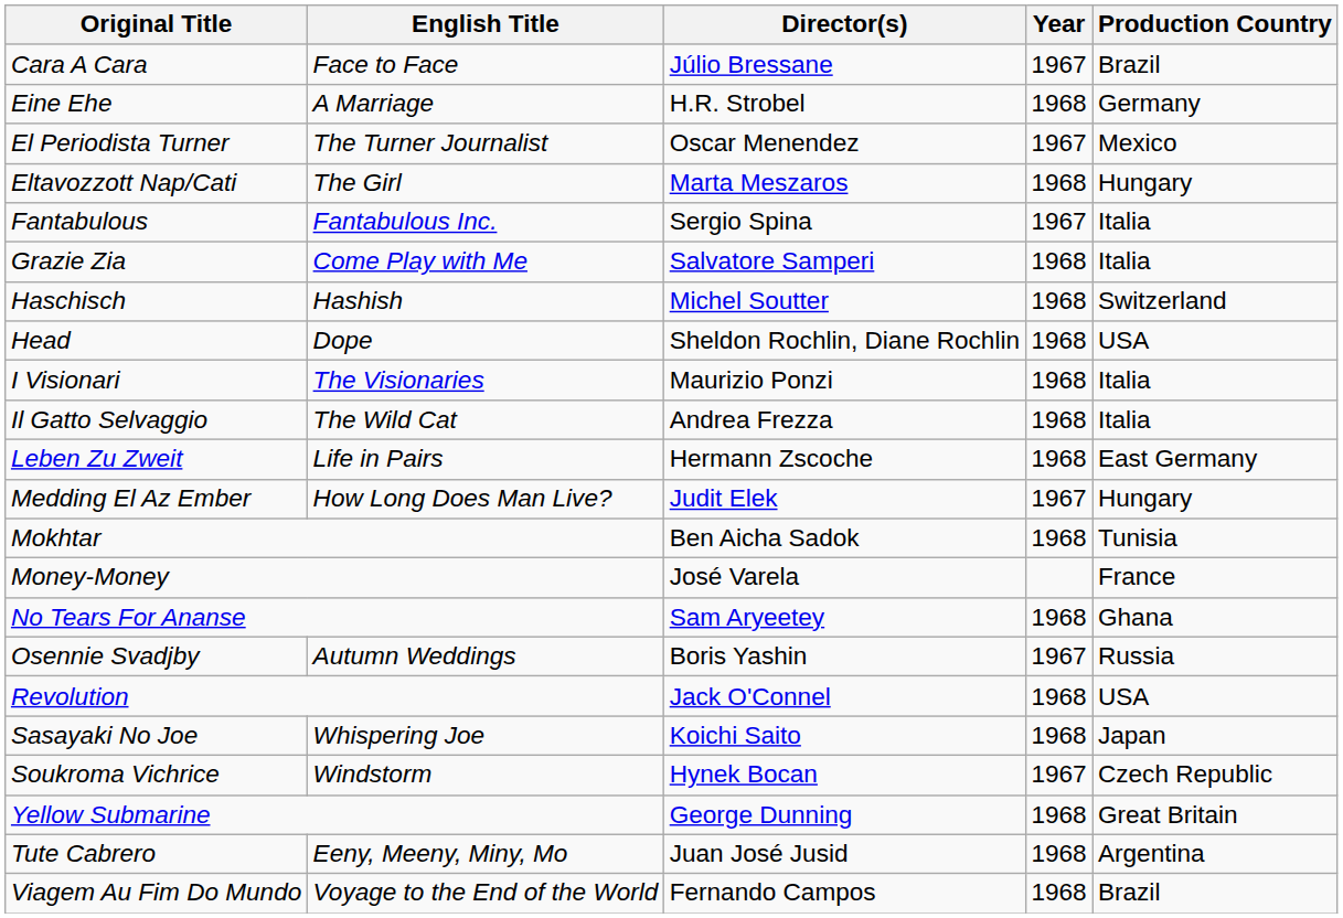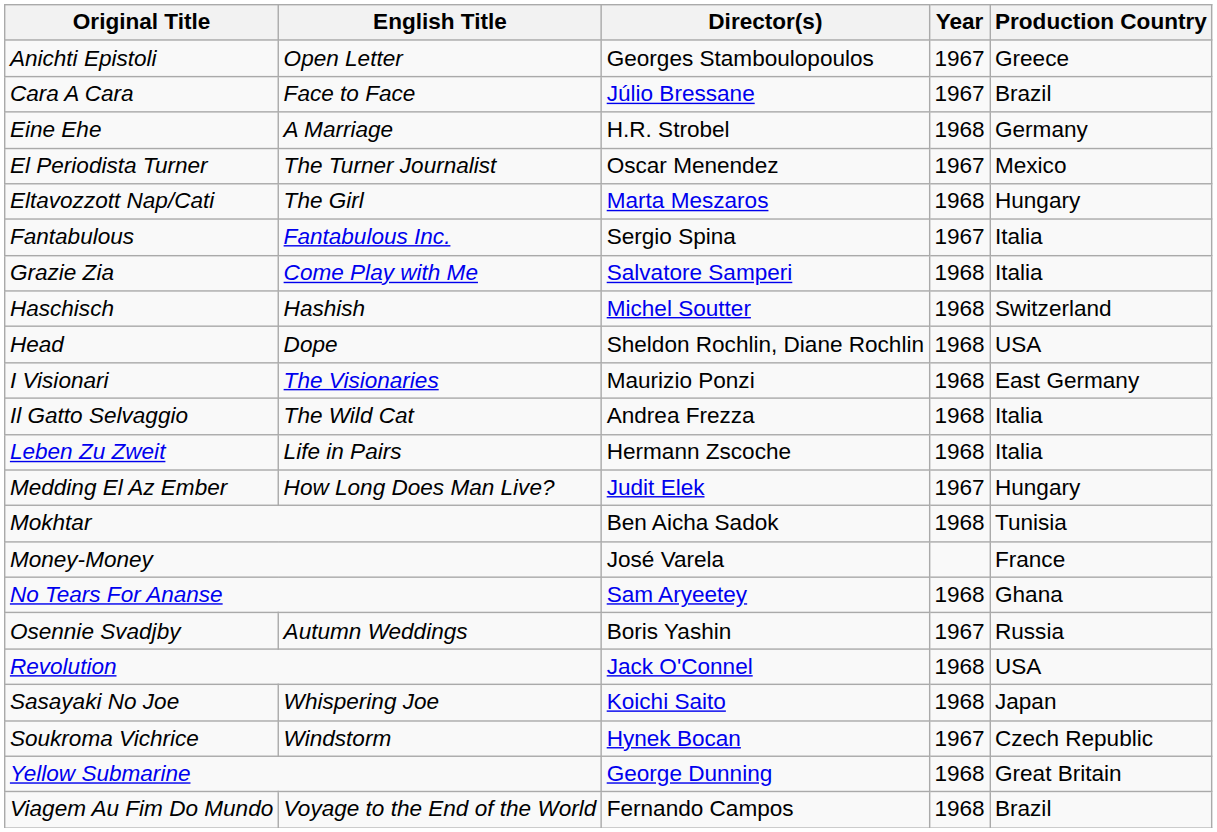 <table class="wikitable sortable">
 <tr>
 <th>Original Title</th>
 <th>English Title</th>
 <th>Director(s)</th>
 <th>Year</th>
 <th>Production Country</th>
+</tr>
+<tr>
+<td><em>Anichti Epistoli</em></td>
+<td><em>Open Letter</em></td>
+<td>Georges Stamboulopoulos</td>
+<td>1967</td>
+<td>Greece</td>
 </tr>
 <tr>
 <td><em>Cara A Cara</em></td>
 <td><em>Face to Face</em></td>
 <td><a href='#'>Júlio Bressane</a></td>
 <td>1967</td>
 <td>Brazil</td>
 </tr>
 <tr>
 <td><em>Eine Ehe</em></td>
 <td><em>A Marriage</em></td>
 <td>H.R. Strobel</td>
 <td>1968</td>
 <td>Germany</td>
 </tr>
 <tr>
 <td><em>El Periodista Turner</em></td>
 <td><em>The Turner Journalist</em></td>
 <td>Oscar Menendez</td>
 <td>1967</td>
 <td>Mexico</td>
 </tr>
 <tr>
 <td><em>Eltavozzott Nap/Cati</em></td>
 <td><em>The Girl</em></td>
 <td><a href='#'>Marta Meszaros</a></td>
 <td>1968</td>
 <td>Hungary</td>
 </tr>
 <tr>
 <td><em>Fantabulous</em></td>
 <td><em><a href='#'>Fantabulous Inc.</a></em></td>
 <td>Sergio Spina</td>
 <td>1967</td>
 <td>Italia</td>
 </tr>
 <tr>
 <td><em>Grazie Zia</em></td>
 <td><em><a href='#'>Come Play with Me</a></em></td>
 <td><a href='#'>Salvatore Samperi</a></td>
 <td>1968</td>
 <td>Italia</td>
 </tr>
 <tr>
 <td><em>Haschisch</em></td>
 <td><em>Hashish</em></td>
 <td><a href='#'>Michel Soutter</a></td>
 <td>1968</td>
 <td>Switzerland</td>
 </tr>
 <tr>
 <td><em>Head</em></td>
 <td><em>Dope</em></td>
 <td>Sheldon Rochlin, Diane Rochlin</td>
 <td>1968</td>
 <td>USA</td>
 </tr>
 <tr>
 <td><em>I Visionari</em></td>
 <td><em><a href='#'>The Visionaries</a></em></td>
 <td>Maurizio Ponzi</td>
 <td>1968</td>
-<td>Italia</td>
+<td>East Germany</td>
 </tr>
 <tr>
 <td><em>Il Gatto Selvaggio</em></td>
 <td><em>The Wild Cat</em></td>
 <td>Andrea Frezza</td>
 <td>1968</td>
 <td>Italia</td>
 </tr>
 <tr>
 <td><em><a href='#'>Leben Zu Zweit</a></em></td>
 <td><em>Life in Pairs</em></td>
 <td>Hermann Zscoche</td>
 <td>1968</td>
-<td>East Germany</td>
+<td>Italia</td>
 </tr>
 <tr>
 <td><em>Medding El Az Ember</em></td>
 <td><em>How Long Does Man Live?</em></td>
 <td><a href='#'>Judit Elek</a></td>
 <td>1967</td>
 <td>Hungary</td>
 </tr>
 <tr>
 <td colspan="2"><em>Mokhtar</em></td>
 <td>Ben Aicha Sadok</td>
 <td>1968</td>
 <td>Tunisia</td>
 </tr>
 <tr>
 <td colspan="2"><em>Money-Money</em></td>
 <td>José Varela</td>
 <td></td>
 <td>France</td>
 </tr>
 <tr>
 <td colspan="2"><em><a href='#'>No Tears For Ananse</a></em></td>
 <td><a href='#'>Sam Aryeetey</a></td>
 <td>1968</td>
 <td>Ghana</td>
 </tr>
 <tr>
 <td><em>Osennie Svadjby</em></td>
 <td><em>Autumn Weddings</em></td>
 <td>Boris Yashin</td>
 <td>1967</td>
 <td>Russia</td>
 </tr>
 <tr>
 <td colspan="2"><em><a href='#'>Revolution</a></em></td>
 <td><a href='#'>Jack O'Connel</a></td>
 <td>1968</td>
 <td>USA</td>
 </tr>
 <tr>
 <td><em>Sasayaki No Joe</em></td>
 <td><em>Whispering Joe</em></td>
 <td><a href='#'>Koichi Saito</a></td>
 <td>1968</td>
 <td>Japan</td>
 </tr>
 <tr>
 <td><em>Soukroma Vichrice</em></td>
 <td><em>Windstorm</em></td>
 <td><a href='#'>Hynek Bocan</a></td>
 <td>1967</td>
 <td>Czech Republic</td>
 </tr>
 <tr>
 <td colspan="2"><em><a href='#'>Yellow Submarine</a></em></td>
 <td><a href='#'>George Dunning</a></td>
 <td>1968</td>
 <td>Great Britain</td>
 </tr>
 <tr>
-<td><em>Tute Cabrero</em></td>
-<td><em>Eeny, Meeny, Miny, Mo</em></td>
-<td>Juan José Jusid</td>
-<td>1968</td>
-<td>Argentina</td>
-</tr>
-<tr>
 <td><em>Viagem Au Fim Do Mundo</em></td>
 <td><em>Voyage to the End of the World</em></td>
 <td>Fernando Campos</td>
 <td>1968</td>
 <td>Brazil</td>
 </tr>
 </table>
